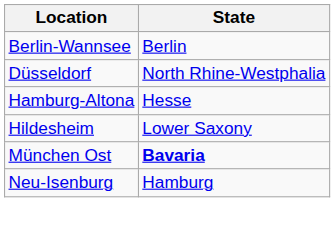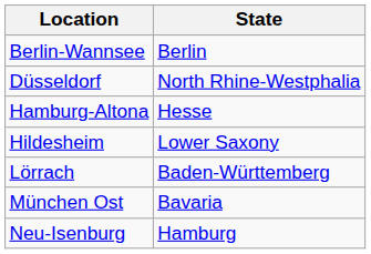 <table class="wikitable">
 <tr>
 <th>Location</th>
 <th>State</th>
 </tr>
 <tr>
 <td><a href='#'>Berlin-Wannsee</a></td>
 <td><a href='#'>Berlin</a></td>
 </tr>
 <tr>
 <td><a href='#'>Düsseldorf</a></td>
 <td><a href='#'>North Rhine-Westphalia</a></td>
 </tr>
 <tr>
 <td><a href='#'>Hamburg-Altona</a></td>
 <td><a href='#'>Hesse</a></td>
 </tr>
 <tr>
 <td><a href='#'>Hildesheim</a></td>
 <td><a href='#'>Lower Saxony</a></td>
 </tr>
 <tr>
+<td><a href='#'>Lörrach</a></td>
+<td><a href='#'>Baden-Württemberg</a></td>
+</tr>
+<tr>
 <td><a href='#'>München Ost</a></td>
-<td><strong><a href='#'>Bavaria</a></strong></td>
+<td><a href='#'>Bavaria</a></td>
 </tr>
 <tr>
 <td><a href='#'>Neu-Isenburg</a></td>
 <td><a href='#'>Hamburg</a></td>
 </tr>
 </table>
